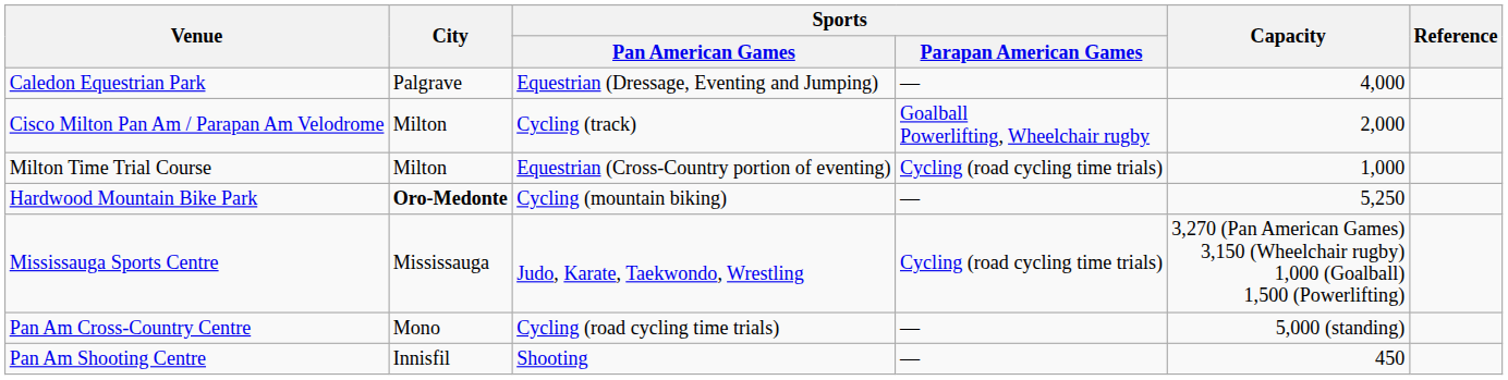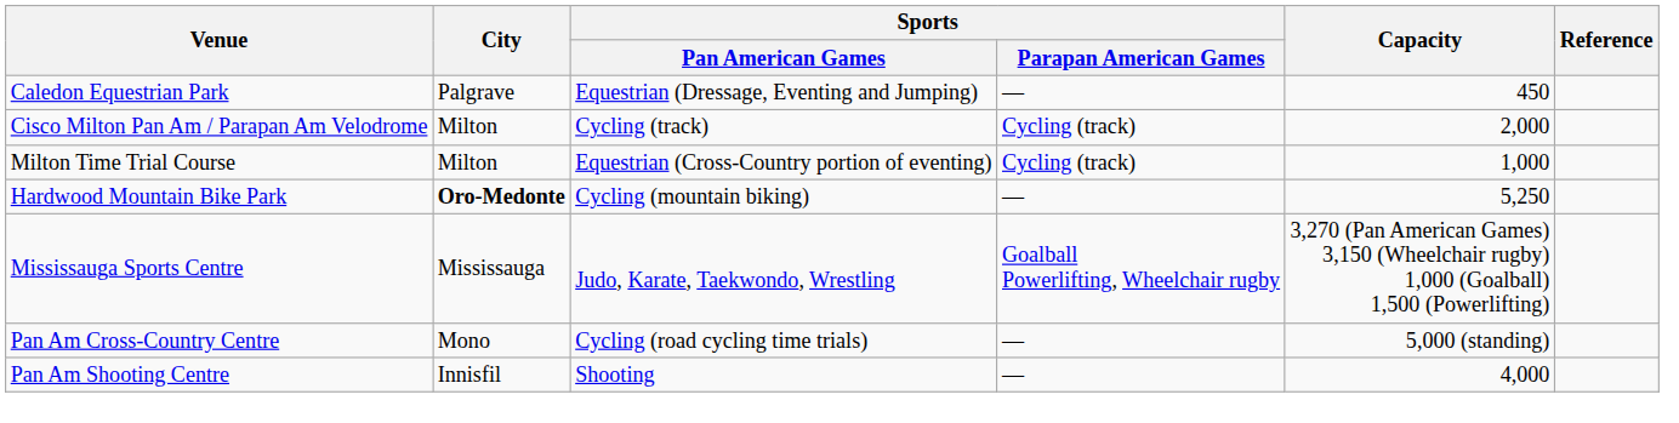 <table class="wikitable sortable">
 <tr>
 <th rowspan="2">Venue</th>
 <th rowspan="2">City</th>
 <th colspan="2" class="unsortable">Sports</th>
 <th rowspan="2">Capacity</th>
 <th rowspan="2" class="unsortable">Reference</th>
 </tr>
 <tr>
 <th><a href='#'>Pan American Games</a></th>
 <th><a href='#'>Parapan American Games</a></th>
 </tr>
 <tr>
 <td><a href='#'>Caledon Equestrian Park</a></td>
 <td>Palgrave</td>
 <td><a href='#'>Equestrian</a> (Dressage, Eventing and Jumping)</td>
 <td>—</td>
-<td align="right">4,000</td>
+<td align="right">450</td>
 <td align=center></td>
 </tr>
 <tr>
 <td><a href='#'>Cisco Milton Pan Am / Parapan Am Velodrome</a></td>
 <td>Milton</td>
 <td><a href='#'>Cycling</a> (track)</td>
-<td><a href='#'>Goalball</a> <br> <a href='#'>Powerlifting</a>, <a href='#'>Wheelchair rugby</a></td>
+<td><a href='#'>Cycling</a> (track)</td>
 <td align="right">2,000</td>
 <td align=center></td>
 </tr>
 <tr>
 <td>Milton Time Trial Course</td>
 <td>Milton</td>
 <td><a href='#'>Equestrian</a> (Cross-Country portion of eventing)</td>
-<td><a href='#'>Cycling</a> (road cycling time trials)</td>
+<td><a href='#'>Cycling</a> (track)</td>
 <td align="right">1,000</td>
 <td align=center></td>
 </tr>
 <tr>
 <td><a href='#'>Hardwood Mountain Bike Park</a></td>
 <td><strong>Oro-Medonte</strong></td>
 <td><a href='#'>Cycling</a> (mountain biking)</td>
 <td>—</td>
 <td align="right">5,250</td>
 <td align=center></td>
 </tr>
 <tr>
 <td><a href='#'>Mississauga Sports Centre</a></td>
 <td>Mississauga</td>
 <td>  <br> <a href='#'>Judo</a>, <a href='#'>Karate</a>, <a href='#'>Taekwondo</a>, <a href='#'>Wrestling</a></td>
-<td><a href='#'>Cycling</a> (road cycling time trials)</td>
+<td><a href='#'>Goalball</a> <br> <a href='#'>Powerlifting</a>, <a href='#'>Wheelchair rugby</a></td>
 <td align="right">3,270 (Pan American Games)<br>3,150 (Wheelchair rugby)<br>1,000 (Goalball)<br>1,500 (Powerlifting)</td>
 <td align=center></td>
 </tr>
 <tr>
 <td><a href='#'>Pan Am Cross-Country Centre</a></td>
 <td>Mono</td>
 <td><a href='#'>Cycling</a> (road cycling time trials)</td>
 <td>—</td>
 <td align="right">5,000 (standing)</td>
 <td align=center></td>
 </tr>
 <tr>
 <td><a href='#'>Pan Am Shooting Centre</a></td>
 <td>Innisfil</td>
 <td><a href='#'>Shooting</a></td>
 <td>—</td>
-<td align="right">450</td>
+<td align="right">4,000</td>
 <td align=center></td>
 </tr>
 </table>
